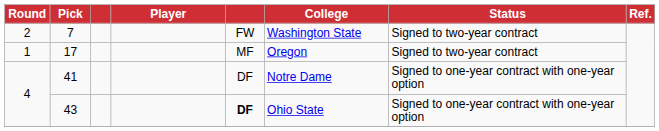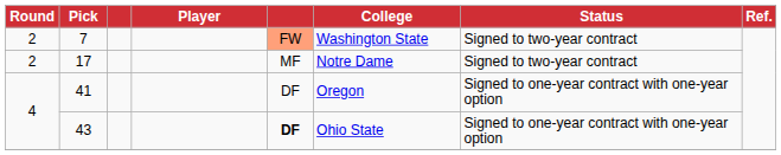 <table class="wikitable sortable" style="text-align:left;">
 <tr>
 <th style="background:#d02e35; color:#fff; width:55px;">Round</th>
 <th style="background:#d02e35; color:#fff; width:55px;">Pick</th>
 <th style="background:#d02e35; color:#fff; width:30px;"></th>
 <th style="background:#d02e35; color:#fff; width:200px;">Player</th>
 <th style="background:#d02e35; color:#fff; width:55px;"></th>
 <th style="background:#d02e35; color:#fff; width:200px;">College</th>
 <th style="background:#d02e35; color:#fff; width:450px;">Status</th>
 <th style="background:#d02e35; color:#fff; width:30px;">Ref.</th>
 </tr>
 <tr>
 <td align="center">2</td>
 <td align="center">7</td>
 <td></td>
 <td></td>
-<td align="center">FW</td>
+<td align="center" style="background: lightsalmon;">FW</td>
 <td><a href='#'>Washington State</a></td>
 <td>Signed to two-year contract</td>
 <td rowspan="4"></td>
 </tr>
 <tr>
-<td align="center">1</td>
+<td align="center">2</td>
 <td align="center">17</td>
 <td></td>
 <td></td>
 <td align="center">MF</td>
-<td><a href='#'>Oregon</a></td>
+<td><a href='#'>Notre Dame</a></td>
 <td>Signed to two-year contract</td>
 </tr>
 <tr>
 <td align="center" rowspan="2">4</td>
 <td align="center">41</td>
 <td></td>
 <td></td>
 <td align="center">DF</td>
-<td><a href='#'>Notre Dame</a></td>
+<td><a href='#'>Oregon</a></td>
 <td>Signed to one-year contract with one-year option</td>
 </tr>
 <tr>
 <td align="center">43</td>
 <td></td>
 <td></td>
 <td align="center"><strong>DF</strong></td>
 <td><a href='#'>Ohio State</a></td>
 <td>Signed to one-year contract with one-year option</td>
 </tr>
 <tr>
 </tr>
 </table>
